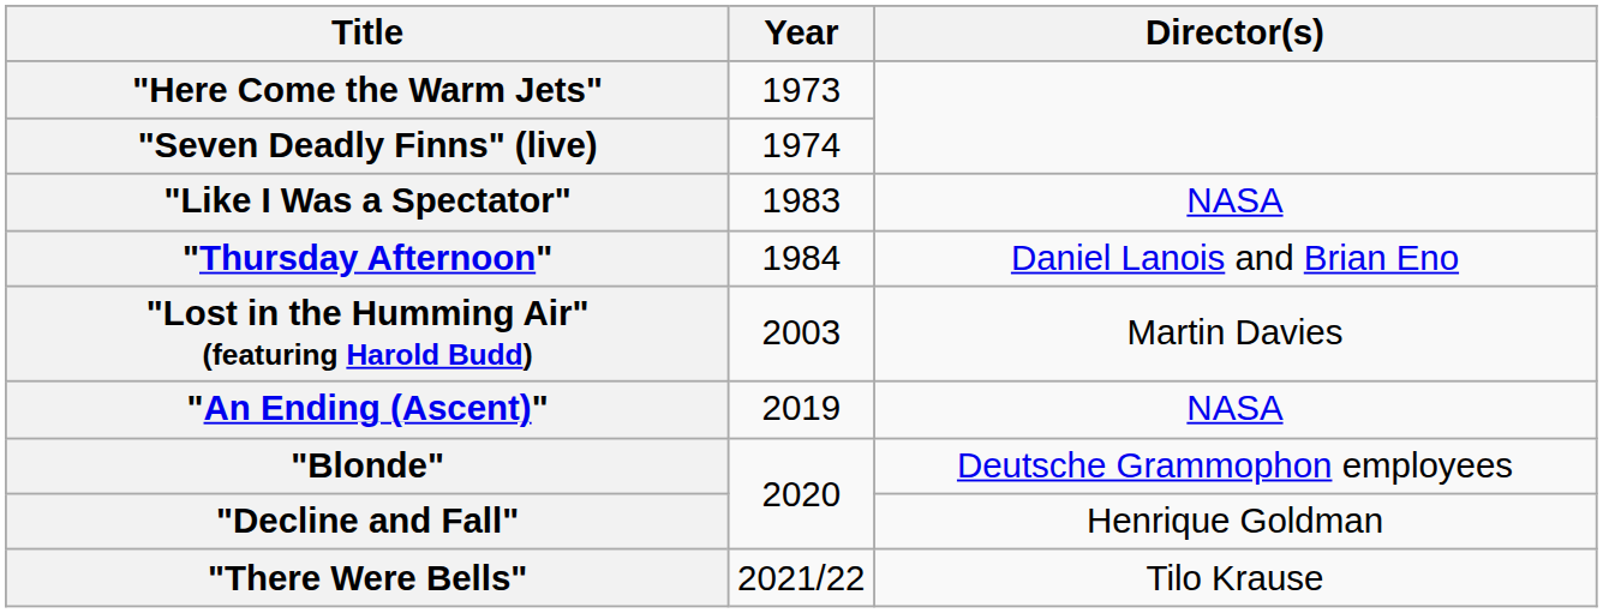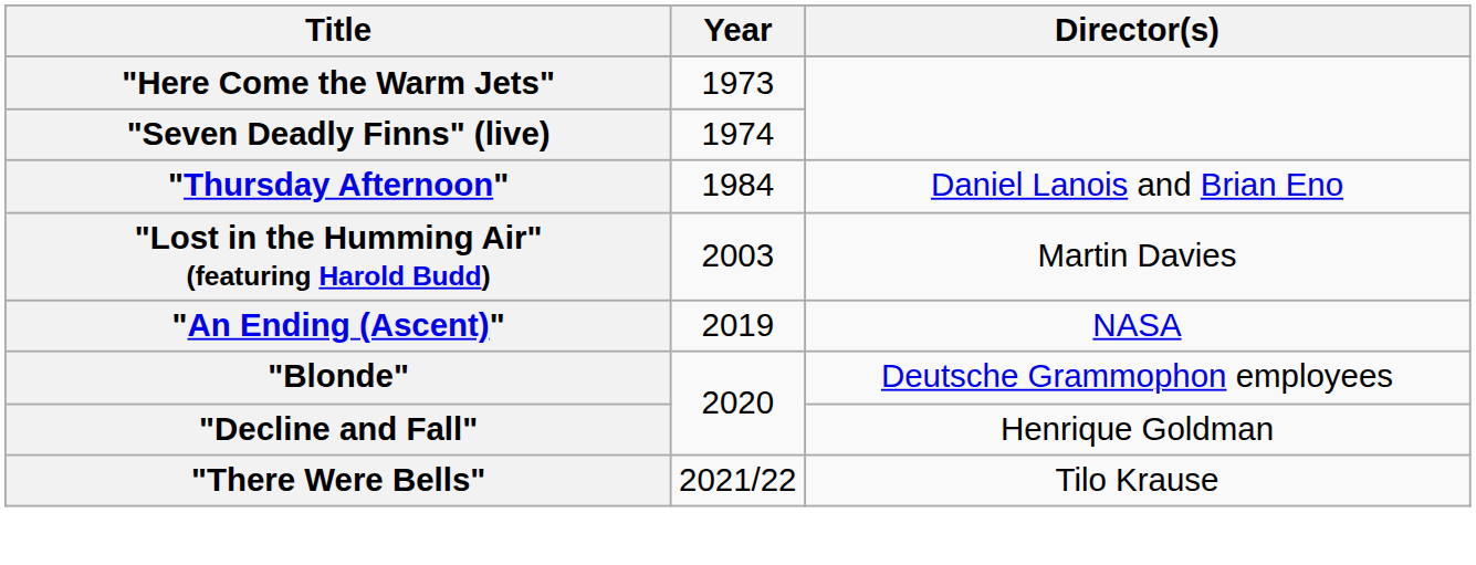 <table class="wikitable plainrowheaders" style="text-align:center;">
 <tr>
 <th rowspan="1" scope="col" style="width:20em;">Title</th>
 <th rowspan="1" scope="col" style="width:1em;">Year</th>
 <th rowspan="1" scope="col" style="width:20em;">Director(s)</th>
 </tr>
 <tr>
 <th scope="row">"Here Come the Warm Jets"</th>
 <td rowspan="1">1973</td>
 <td rowspan="2"></td>
 </tr>
 <tr>
 <th scope="row">"Seven Deadly Finns" (live)</th>
 <td rowspan="1">1974</td>
-</tr>
-<tr>
-<th scope="row">"Like I Was a Spectator"</th>
-<td rowspan="1">1983</td>
-<td rowspan="1"><a href='#'>NASA</a></td>
 </tr>
 <tr>
 <th scope="row">"<a href='#'>Thursday Afternoon</a>"</th>
 <td rowspan="1">1984</td>
 <td rowspan="1"><a href='#'>Daniel Lanois</a> and <a href='#'>Brian Eno</a></td>
 </tr>
 <tr>
 <th scope="row">"Lost in the Humming Air"<br><small>(featuring <a href='#'>Harold Budd</a>)</small></th>
 <td>2003</td>
 <td rowspan="1">Martin Davies</td>
 </tr>
 <tr>
 <th scope="row">"<a href='#'>An Ending (Ascent)</a>"</th>
 <td>2019</td>
 <td><a href='#'>NASA</a></td>
 </tr>
 <tr>
 <th scope="row">"Blonde"</th>
 <td rowspan="2">2020</td>
 <td rowspan="1"><a href='#'>Deutsche Grammophon</a> employees</td>
 </tr>
 <tr>
 <th scope="row">"Decline and Fall"</th>
 <td>Henrique Goldman</td>
 </tr>
 <tr>
 <th scope="row">"There Were Bells"</th>
 <td>2021/22</td>
 <td rowspan="1">Tilo Krause</td>
 </tr>
 </table>
